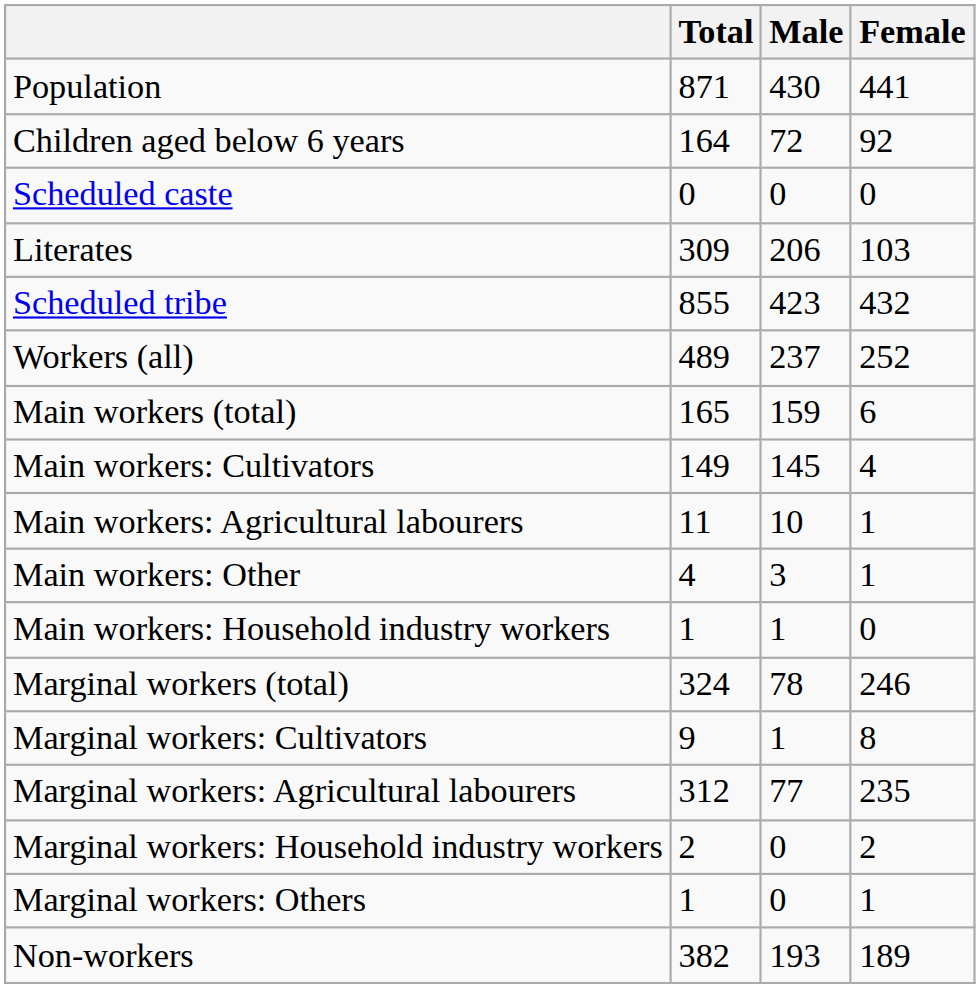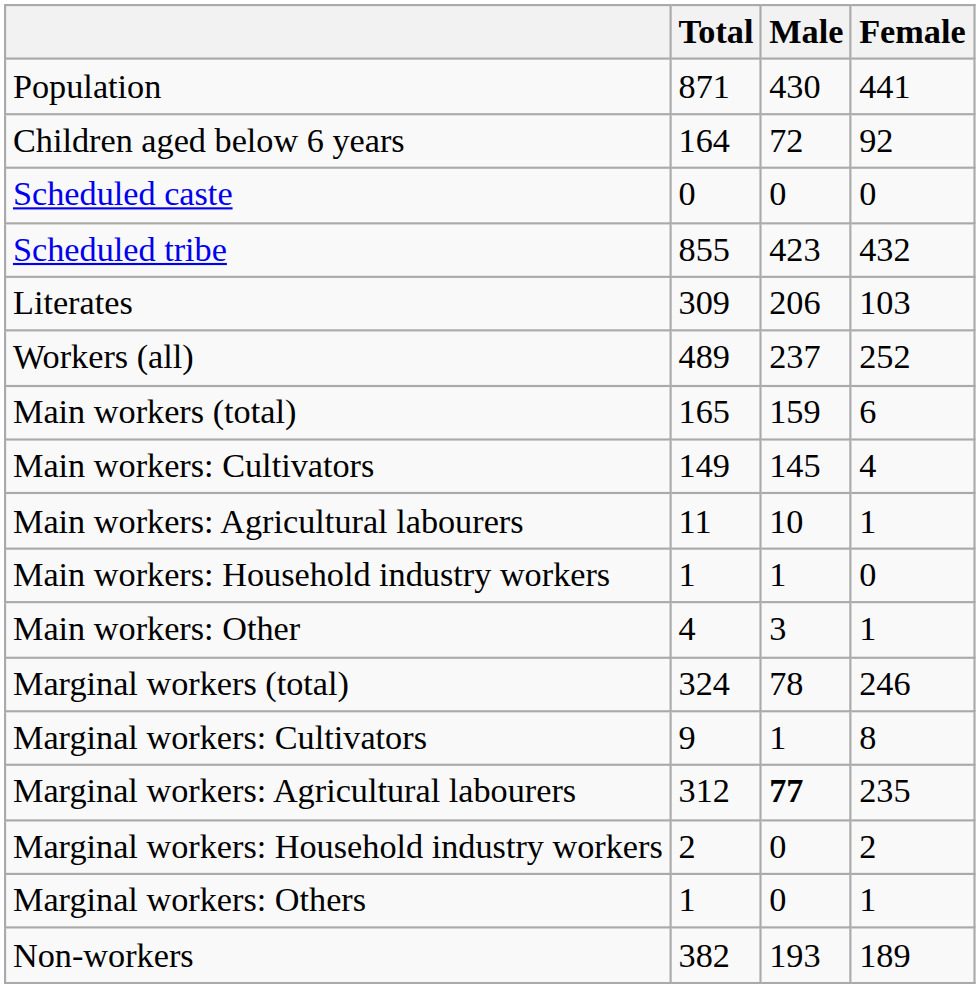 <table class="wikitable sortable">
 <tr>
 <th></th>
 <th>Total</th>
 <th>Male</th>
 <th>Female</th>
 </tr>
 <tr>
 <td>Population</td>
 <td>871</td>
 <td>430</td>
 <td>441</td>
 </tr>
 <tr>
 <td>Children aged below 6 years</td>
 <td>164</td>
 <td>72</td>
 <td>92</td>
 </tr>
 <tr>
 <td><a href='#'>Scheduled caste</a></td>
 <td>0</td>
 <td>0</td>
 <td>0</td>
 </tr>
 <tr>
+<td><a href='#'>Scheduled tribe</a></td>
+<td>855</td>
+<td>423</td>
+<td>432</td>
+</tr>
+<tr>
 <td>Literates</td>
 <td>309</td>
 <td>206</td>
 <td>103</td>
-</tr>
-<tr>
-<td><a href='#'>Scheduled tribe</a></td>
-<td>855</td>
-<td>423</td>
-<td>432</td>
 </tr>
 <tr>
 <td>Workers (all)</td>
 <td>489</td>
 <td>237</td>
 <td>252</td>
 </tr>
 <tr>
 <td>Main workers (total)</td>
 <td>165</td>
 <td>159</td>
 <td>6</td>
 </tr>
 <tr>
 <td>Main workers: Cultivators</td>
 <td>149</td>
 <td>145</td>
 <td>4</td>
 </tr>
 <tr>
 <td>Main workers: Agricultural labourers</td>
 <td>11</td>
 <td>10</td>
 <td>1</td>
 </tr>
 <tr>
+<td>Main workers: Household industry workers</td>
+<td>1</td>
+<td>1</td>
+<td>0</td>
+</tr>
+<tr>
 <td>Main workers: Other</td>
 <td>4</td>
 <td>3</td>
 <td>1</td>
-</tr>
-<tr>
-<td>Main workers: Household industry workers</td>
-<td>1</td>
-<td>1</td>
-<td>0</td>
 </tr>
 <tr>
 <td>Marginal workers (total)</td>
 <td>324</td>
 <td>78</td>
 <td>246</td>
 </tr>
 <tr>
 <td>Marginal workers: Cultivators</td>
 <td>9</td>
 <td>1</td>
 <td>8</td>
 </tr>
 <tr>
 <td>Marginal workers: Agricultural labourers</td>
 <td>312</td>
-<td>77</td>
+<td><strong>77</strong></td>
 <td>235</td>
 </tr>
 <tr>
 <td>Marginal workers: Household industry workers</td>
 <td>2</td>
 <td>0</td>
 <td>2</td>
 </tr>
 <tr>
 <td>Marginal workers: Others</td>
 <td>1</td>
 <td>0</td>
 <td>1</td>
 </tr>
 <tr>
 <td>Non-workers</td>
 <td>382</td>
 <td>193</td>
 <td>189</td>
 </tr>
 </table>
